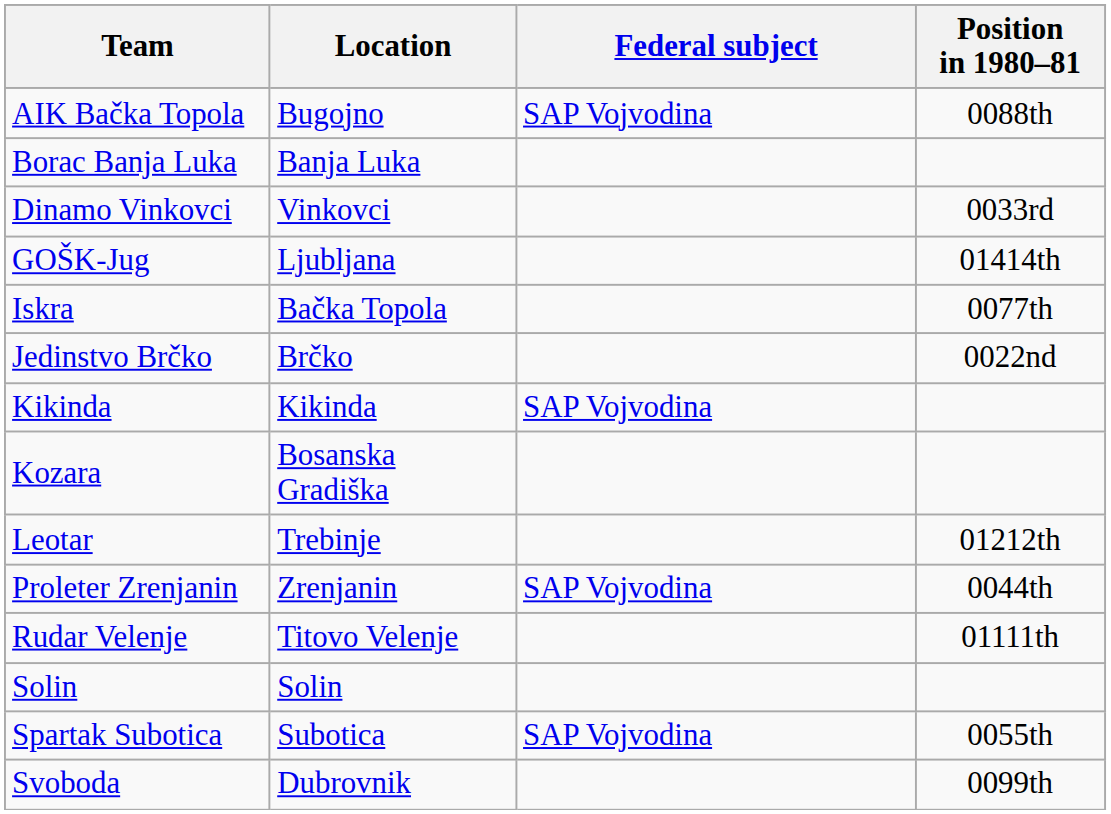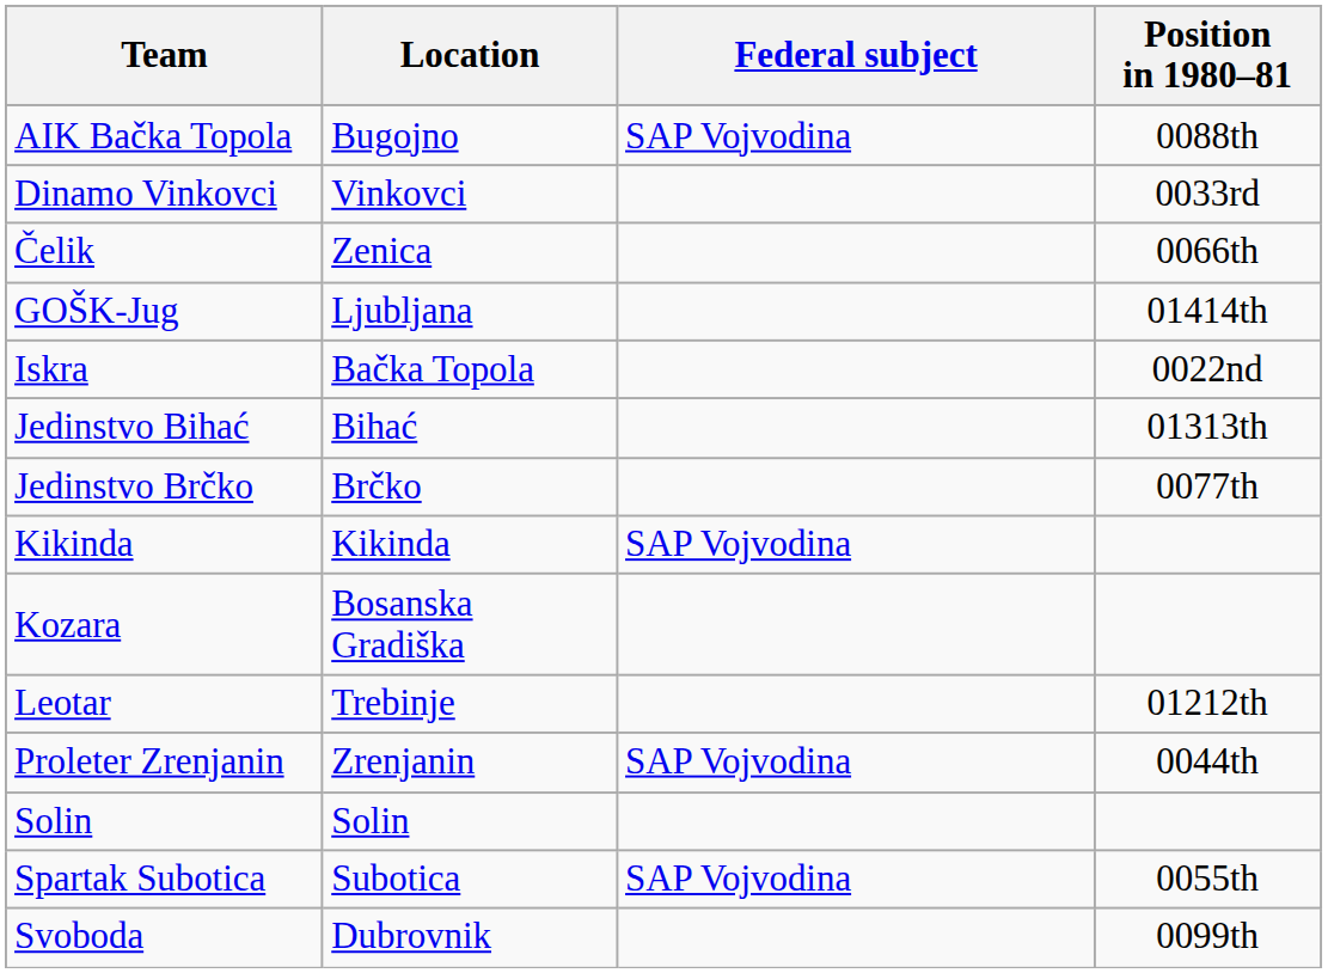 <table class="wikitable sortable" style="text-align:left">
 <tr>
 <th width="130">Team</th>
 <th width="120">Location</th>
 <th width="200"><a href='#'>Federal subject</a></th>
 <th width="90">Position<br>in 1980–81</th>
 </tr>
 <tr>
 <td><a href='#'>AIK Bačka Topola</a></td>
 <td><a href='#'>Bugojno</a></td>
 <td> <a href='#'>SAP Vojvodina</a></td>
 <td style="text-align:center"><span>008</span>8th</td>
 </tr>
 <tr>
-<td><a href='#'>Borac Banja Luka</a></td>
-<td><a href='#'>Banja Luka</a></td>
-<td></td>
-<td></td>
-</tr>
-<tr>
 <td><a href='#'>Dinamo Vinkovci</a></td>
 <td><a href='#'>Vinkovci</a></td>
 <td></td>
 <td style="text-align:center"><span>003</span>3rd</td>
+</tr>
+<tr>
+<td><a href='#'>Čelik</a></td>
+<td><a href='#'>Zenica</a></td>
+<td></td>
+<td style="text-align:center"><span>006</span>6th</td>
 </tr>
 <tr>
 <td><a href='#'>GOŠK-Jug</a></td>
 <td><a href='#'>Ljubljana</a></td>
 <td></td>
 <td style="text-align:center"><span>014</span>14th</td>
 </tr>
 <tr>
 <td><a href='#'>Iskra</a></td>
 <td><a href='#'>Bačka Topola</a></td>
 <td></td>
-<td style="text-align:center"><span>007</span>7th</td>
+<td style="text-align:center"><span>002</span>2nd</td>
+</tr>
+<tr>
+<td><a href='#'>Jedinstvo Bihać</a></td>
+<td><a href='#'>Bihać</a></td>
+<td></td>
+<td style="text-align:center"><span>013</span>13th</td>
 </tr>
 <tr>
 <td><a href='#'>Jedinstvo Brčko</a></td>
 <td><a href='#'>Brčko</a></td>
 <td></td>
-<td style="text-align:center"><span>002</span>2nd</td>
+<td style="text-align:center"><span>007</span>7th</td>
 </tr>
 <tr>
 <td><a href='#'>Kikinda</a></td>
 <td><a href='#'>Kikinda</a></td>
 <td> <a href='#'>SAP Vojvodina</a></td>
 <td></td>
 </tr>
 <tr>
 <td><a href='#'>Kozara</a></td>
 <td><a href='#'>Bosanska Gradiška</a></td>
 <td></td>
 <td></td>
 </tr>
 <tr>
 <td><a href='#'>Leotar</a></td>
 <td><a href='#'>Trebinje</a></td>
 <td></td>
 <td style="text-align:center"><span>012</span>12th</td>
 </tr>
 <tr>
 <td><a href='#'>Proleter Zrenjanin</a></td>
 <td><a href='#'>Zrenjanin</a></td>
 <td> <a href='#'>SAP Vojvodina</a></td>
 <td style="text-align:center"><span>004</span>4th</td>
 </tr>
 <tr>
-<td><a href='#'>Rudar Velenje</a></td>
-<td><a href='#'>Titovo Velenje</a></td>
-<td></td>
-<td style="text-align:center"><span>011</span>11th</td>
-</tr>
-<tr>
 <td><a href='#'>Solin</a></td>
 <td><a href='#'>Solin</a></td>
 <td></td>
 <td></td>
 </tr>
 <tr>
 <td><a href='#'>Spartak Subotica</a></td>
 <td><a href='#'>Subotica</a></td>
 <td> <a href='#'>SAP Vojvodina</a></td>
 <td style="text-align:center"><span>005</span>5th</td>
 </tr>
 <tr>
 <td><a href='#'>Svoboda</a></td>
 <td><a href='#'>Dubrovnik</a></td>
 <td></td>
 <td style="text-align:center"><span>009</span>9th</td>
 </tr>
 </table>
